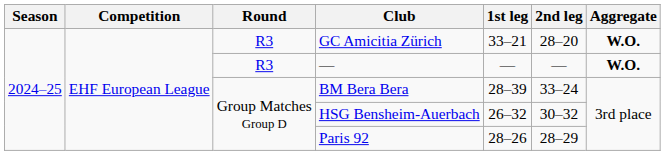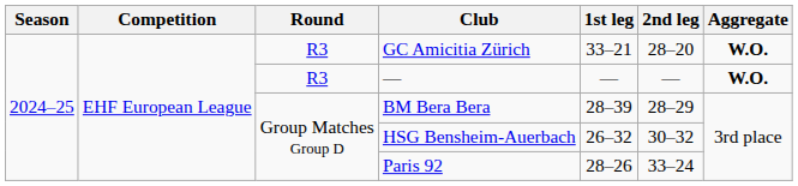 <table class="wikitable">
 <tr>
 <th>Season</th>
 <th>Competition</th>
 <th>Round</th>
 <th>Club</th>
 <th>1st leg</th>
 <th>2nd leg</th>
 <th>Aggregate</th>
 </tr>
 <tr>
 <td rowspan="5"><a href='#'>2024–25</a></td>
 <td rowspan="5"><a href='#'>EHF European League</a></td>
 <td style="text-align:center;"><a href='#'>R3</a></td>
 <td> <a href='#'>GC Amicitia Zürich</a></td>
 <td style="text-align:center;">33–21</td>
 <td style="text-align:center;">28–20</td>
 <td style="text-align:center;"><strong>W.O.</strong></td>
 </tr>
 <tr>
 <td style="text-align:center;"><a href='#'>R3</a></td>
 <td>—</td>
 <td style="text-align:center;">—</td>
 <td style="text-align:center;">—</td>
 <td style="text-align:center;"><strong>W.O.</strong></td>
 </tr>
 <tr>
 <td rowspan="3" style="text-align:center;">Group Matches <br> <small>Group D</small></td>
 <td> <a href='#'>BM Bera Bera</a></td>
 <td style="text-align:center;">28–39</td>
-<td style="text-align:center;">33–24</td>
+<td style="text-align:center;">28–29</td>
 <td style="text-align:center;" rowspan=3>3rd place</td>
 </tr>
 <tr>
 <td> <a href='#'>HSG Bensheim-Auerbach</a></td>
 <td style="text-align:center;">26–32</td>
 <td style="text-align:center;">30–32</td>
 </tr>
 <tr>
 <td> <a href='#'>Paris 92</a></td>
 <td style="text-align:center;">28–26</td>
-<td style="text-align:center;">28–29</td>
+<td style="text-align:center;">33–24</td>
 </tr>
 </table>
